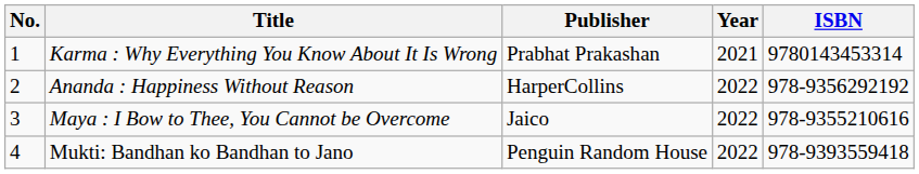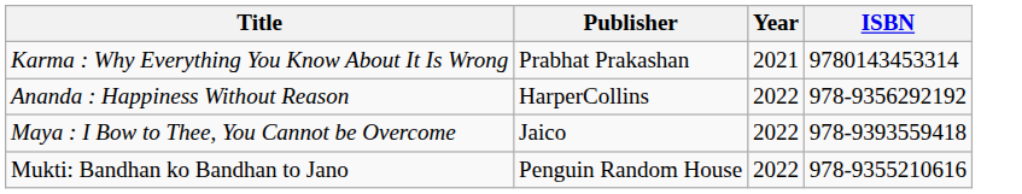 <table class="wikitable">
 <tr>
-<th>No.</th>
 <th>Title</th>
 <th>Publisher</th>
 <th>Year</th>
 <th><a href='#'>ISBN</a></th>
 </tr>
 <tr>
-<td>1</td>
 <td><em>Karma : Why Everything You Know About It Is Wrong</em></td>
 <td>Prabhat Prakashan</td>
 <td>2021</td>
 <td>9780143453314</td>
 </tr>
 <tr>
-<td>2</td>
 <td><em>Ananda : Happiness Without Reason</em></td>
 <td>HarperCollins</td>
 <td>2022</td>
 <td>978-9356292192</td>
 </tr>
 <tr>
-<td>3</td>
 <td><em>Maya : I Bow to Thee, You Cannot be Overcome</em></td>
 <td>Jaico</td>
 <td>2022</td>
-<td>978-9355210616</td>
+<td>978-9393559418</td>
 </tr>
 <tr>
-<td>4</td>
 <td>Mukti: Bandhan ko Bandhan to Jano</td>
 <td>Penguin Random House</td>
 <td>2022</td>
-<td>978-9393559418</td>
+<td>978-9355210616</td>
 </tr>
 </table>
